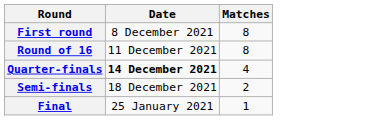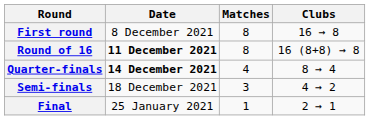 <table class="wikitable" style="text-align: center">
 <tr>
 <th>Round</th>
 <th>Date</th>
 <th>Matches</th>
+<th style="width:100px;">Clubs</th>
 </tr>
 <tr>
 <th><a href='#'>First round</a></th>
 <td>8 December 2021</td>
 <td>8</td>
+<td>16 → 8</td>
 </tr>
 <tr>
 <th><a href='#'>Round of 16</a></th>
-<td>11 December 2021</td>
+<td><strong>11 December 2021</strong></td>
 <td>8</td>
+<td>16 (8+8) → 8</td>
 </tr>
 <tr>
 <th><a href='#'>Quarter-finals</a></th>
 <td><strong>14 December 2021</strong></td>
 <td>4</td>
+<td>8 → 4</td>
 </tr>
 <tr>
 <th><a href='#'>Semi-finals</a></th>
 <td>18 December 2021</td>
-<td>2</td>
+<td>3</td>
+<td>4 → 2</td>
 </tr>
 <tr>
 <th><a href='#'>Final</a></th>
 <td>25 January 2021</td>
 <td>1</td>
+<td>2 → 1</td>
 </tr>
 </table>
